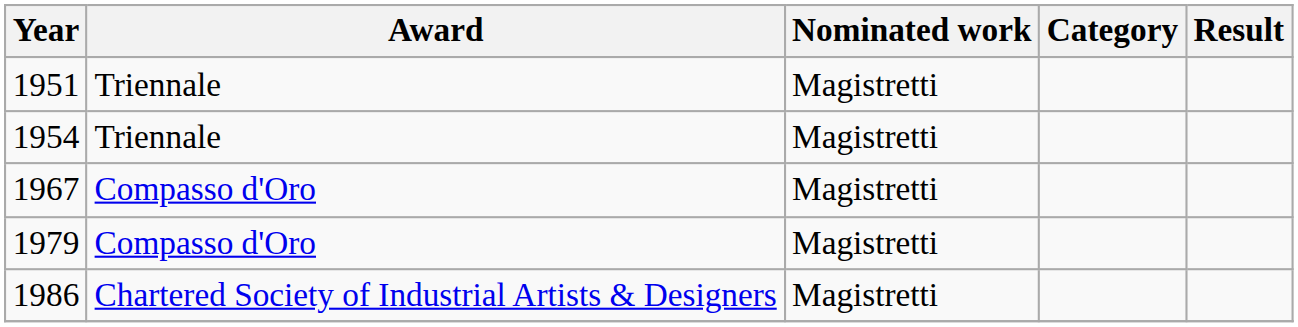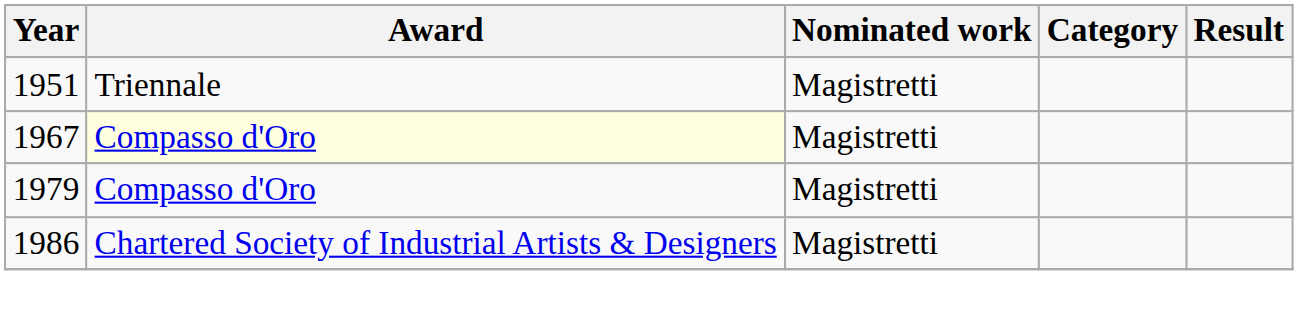 <table class="wikitable">
 <tr>
 <th>Year</th>
 <th>Award</th>
 <th>Nominated work</th>
 <th>Category</th>
 <th>Result</th>
 </tr>
 <tr>
 <td>1951</td>
 <td>Triennale</td>
 <td>Magistretti</td>
 <td></td>
 <td></td>
 </tr>
 <tr>
-<td>1954</td>
-<td>Triennale</td>
-<td>Magistretti</td>
-<td></td>
-<td></td>
-</tr>
-<tr>
 <td>1967</td>
-<td><a href='#'>Compasso d'Oro</a></td>
+<td style="background: lightyellow;"><a href='#'>Compasso d'Oro</a></td>
 <td>Magistretti</td>
 <td></td>
 <td></td>
 </tr>
 <tr>
 <td>1979</td>
 <td><a href='#'>Compasso d'Oro</a></td>
 <td>Magistretti</td>
 <td></td>
 <td></td>
 </tr>
 <tr>
 <td>1986</td>
 <td rowspan="1"><a href='#'>Chartered Society of Industrial Artists & Designers</a></td>
 <td>Magistretti</td>
 <td></td>
 <td></td>
 </tr>
 <tr>
 </tr>
 </table>
